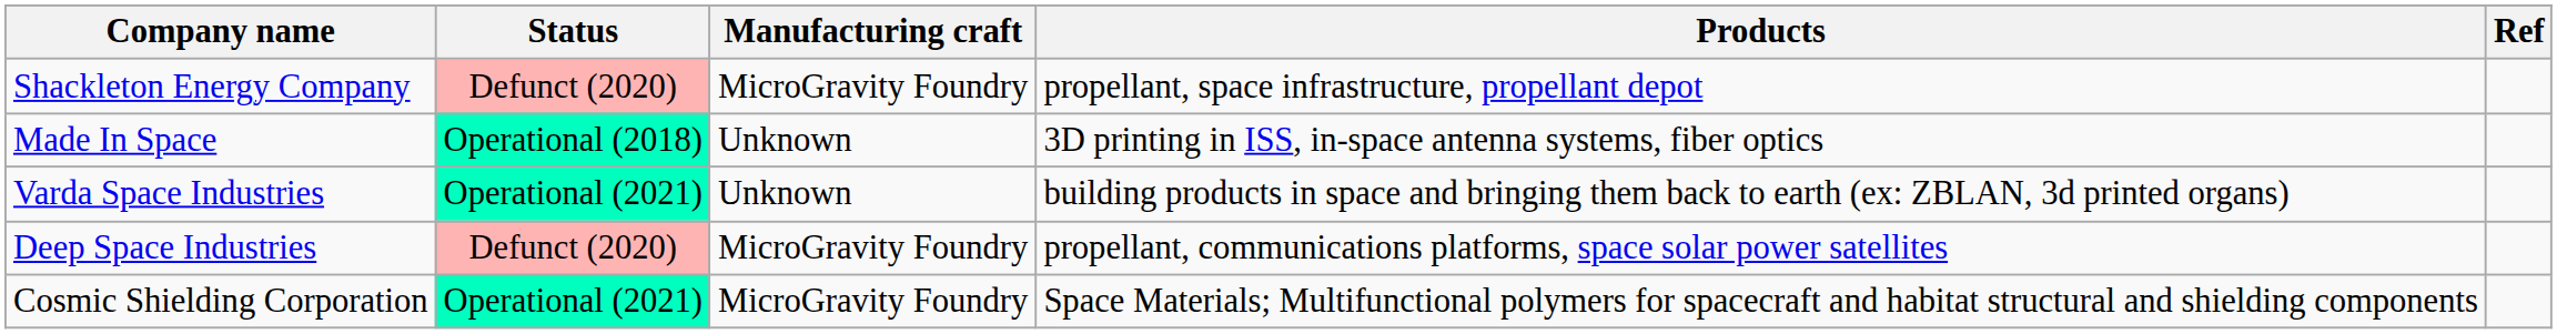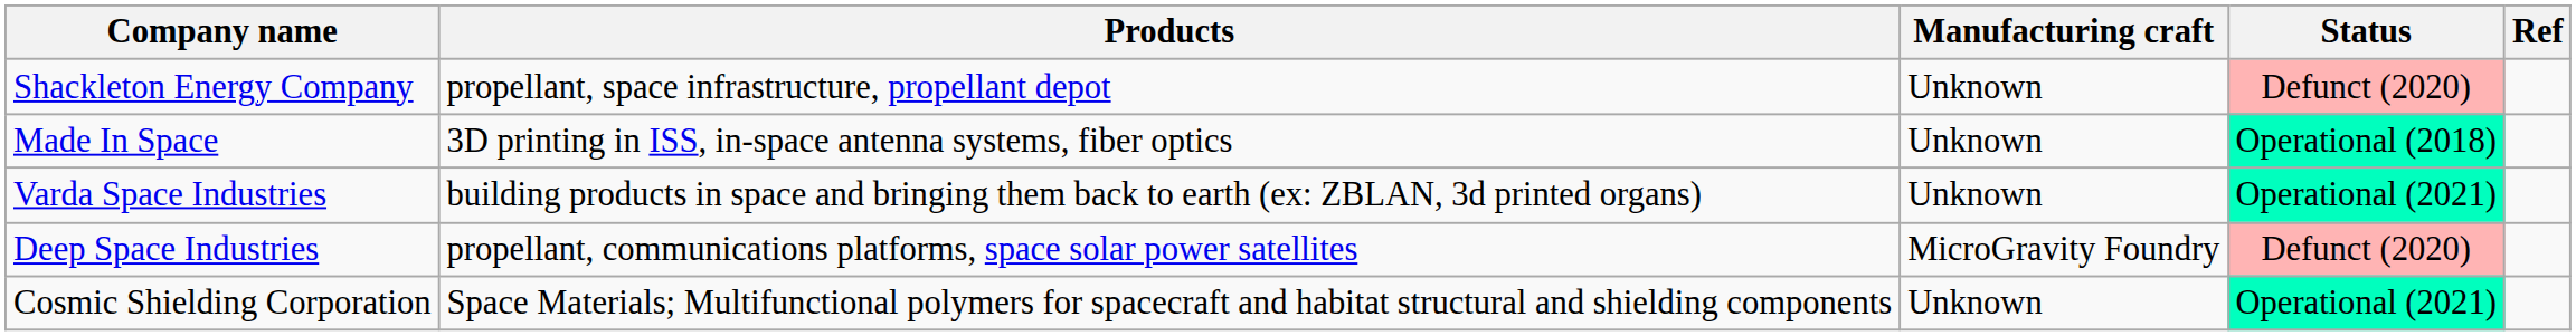 <table class="wikitable sortable">
 <tr>
 <th>Company name</th>
+<th>Products</th>
+<th>Manufacturing craft</th>
 <th>Status</th>
-<th>Manufacturing craft</th>
-<th>Products</th>
 <th>Ref</th>
 </tr>
 <tr>
 <td><a href='#'>Shackleton Energy Company</a></td>
+<td>propellant, space infrastructure, <a href='#'>propellant depot</a></td>
+<td>Unknown</td>
 <td style="text-align: center; background: rgb(255,180,180)">Defunct (2020)</td>
-<td>MicroGravity Foundry</td>
-<td>propellant, space infrastructure, <a href='#'>propellant depot</a></td>
 <td></td>
 </tr>
 <tr>
 <td><a href='#'>Made In Space</a></td>
+<td>3D printing in <a href='#'>ISS</a>, in-space antenna systems, fiber optics</td>
+<td>Unknown</td>
 <td style="text-align: center; background: rgb(0,255,190)">Operational (2018)</td>
-<td>Unknown</td>
-<td>3D printing in <a href='#'>ISS</a>, in-space antenna systems, fiber optics</td>
 <td></td>
 </tr>
 <tr>
 <td><a href='#'>Varda Space Industries</a></td>
+<td>building products in space and bringing them back to earth (ex: ZBLAN, 3d printed organs)</td>
+<td>Unknown</td>
 <td style="text-align: center; background: rgb(0,255,190)">Operational (2021)</td>
-<td>Unknown</td>
-<td>building products in space and bringing them back to earth (ex: ZBLAN, 3d printed organs)</td>
 <td></td>
 </tr>
 <tr>
 <td><a href='#'>Deep Space Industries</a></td>
+<td>propellant, communications platforms, <a href='#'>space solar power satellites</a></td>
+<td>MicroGravity Foundry</td>
 <td style="text-align: center; background: rgb(255,180,180)">Defunct (2020)</td>
-<td>MicroGravity Foundry</td>
-<td>propellant, communications platforms, <a href='#'>space solar power satellites</a></td>
 <td></td>
 </tr>
 <tr>
 <td>Cosmic Shielding Corporation</td>
+<td>Space Materials; Multifunctional polymers for spacecraft and habitat structural and shielding components</td>
+<td>Unknown</td>
 <td style="text-align: center; background: rgb(0,255,190)">Operational (2021)</td>
-<td>MicroGravity Foundry</td>
-<td>Space Materials; Multifunctional polymers for spacecraft and habitat structural and shielding components</td>
 <td></td>
 </tr>
 </table>
